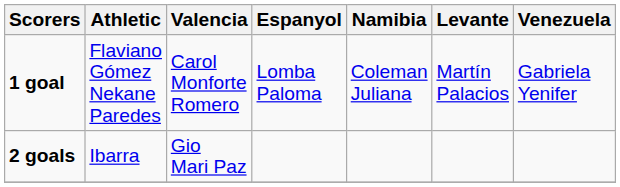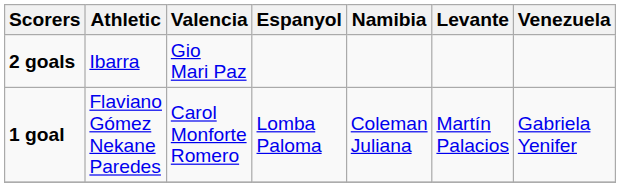 <table class="wikitable">
 <tr>
 <th>Scorers</th>
 <th>Athletic</th>
 <th>Valencia</th>
 <th>Espanyol</th>
 <th>Namibia</th>
 <th>Levante</th>
 <th>Venezuela</th>
 </tr>
 <tr>
+<td><strong>2 goals</strong></td>
+<td> <a href='#'>Ibarra</a></td>
+<td> <a href='#'>Gio</a><br> <a href='#'>Mari Paz</a></td>
+<td></td>
+<td></td>
+<td></td>
+<td></td>
+</tr>
+<tr>
 <td><strong>1 goal</strong></td>
 <td> <a href='#'>Flaviano</a><br> <a href='#'>Gómez</a><br> <a href='#'>Nekane</a><br> <a href='#'>Paredes</a></td>
 <td> <a href='#'>Carol</a><br> <a href='#'>Monforte</a><br> <a href='#'>Romero</a></td>
 <td> <a href='#'>Lomba</a><br> <a href='#'>Paloma</a></td>
 <td> <a href='#'>Coleman</a><br> <a href='#'>Juliana</a></td>
 <td> <a href='#'>Martín</a><br> <a href='#'>Palacios</a></td>
 <td> <a href='#'>Gabriela</a><br> <a href='#'>Yenifer</a></td>
 </tr>
 <tr>
-<td><strong>2 goals</strong></td>
-<td> <a href='#'>Ibarra</a></td>
-<td> <a href='#'>Gio</a><br> <a href='#'>Mari Paz</a></td>
-<td></td>
-<td></td>
-<td></td>
-<td></td>
-</tr>
-<tr>
 </tr>
 </table>
